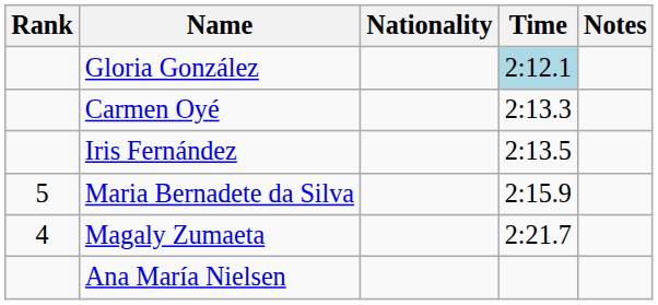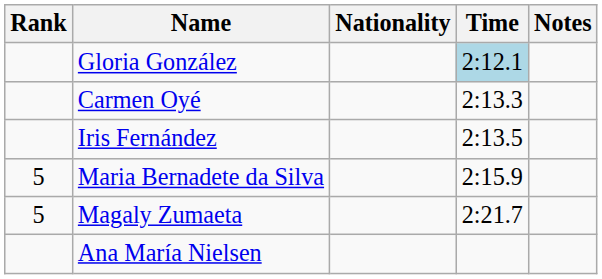 <table class="wikitable sortable" style="text-align:center">
 <tr>
 <th>Rank</th>
 <th>Name</th>
 <th>Nationality</th>
 <th>Time</th>
 <th>Notes</th>
 </tr>
 <tr>
 <td></td>
 <td align=left><a href='#'>Gloria González</a></td>
 <td align=left></td>
 <td style="background: lightblue;">2:12.1</td>
 <td></td>
 </tr>
 <tr>
 <td></td>
 <td align=left><a href='#'>Carmen Oyé</a></td>
 <td align=left></td>
 <td>2:13.3</td>
 <td></td>
 </tr>
 <tr>
 <td></td>
 <td align=left><a href='#'>Iris Fernández</a></td>
 <td align=left></td>
 <td>2:13.5</td>
 <td></td>
 </tr>
 <tr>
 <td>5</td>
 <td align=left><a href='#'>Maria Bernadete da Silva</a></td>
 <td align=left></td>
 <td>2:15.9</td>
 <td></td>
 </tr>
 <tr>
-<td>4</td>
+<td>5</td>
 <td align=left><a href='#'>Magaly Zumaeta</a></td>
 <td align=left></td>
 <td>2:21.7</td>
 <td></td>
 </tr>
 <tr>
 <td></td>
 <td align=left><a href='#'>Ana María Nielsen</a></td>
 <td align=left></td>
 <td></td>
 <td></td>
 </tr>
 </table>
